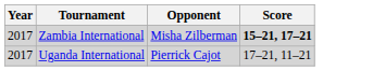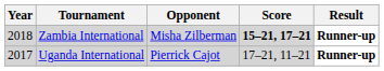 <table class="sortable wikitable" style="font-size: 90%;">
 <tr>
 <th>Year</th>
 <th>Tournament</th>
 <th>Opponent</th>
 <th>Score</th>
+<th>Result</th>
 </tr>
 <tr style="background:#D5D5D5">
-<td align="center">2017</td>
+<td align="center">2018</td>
 <td align="left"><a href='#'>Zambia International</a></td>
 <td align="left"> <a href='#'>Misha Zilberman</a></td>
 <td align="left"><strong>15–21, 17–21</strong></td>
+<td style="text-align:left; background:white"> <strong>Runner-up</strong></td>
 </tr>
 <tr style="background:#D5D5D5">
 <td align="center">2017</td>
 <td align="left"><a href='#'>Uganda International</a></td>
 <td align="left"> <a href='#'>Pierrick Cajot</a></td>
 <td align="left">17–21, 11–21</td>
+<td style="text-align:left; background:white"> <strong>Runner-up</strong></td>
 </tr>
 </table>
